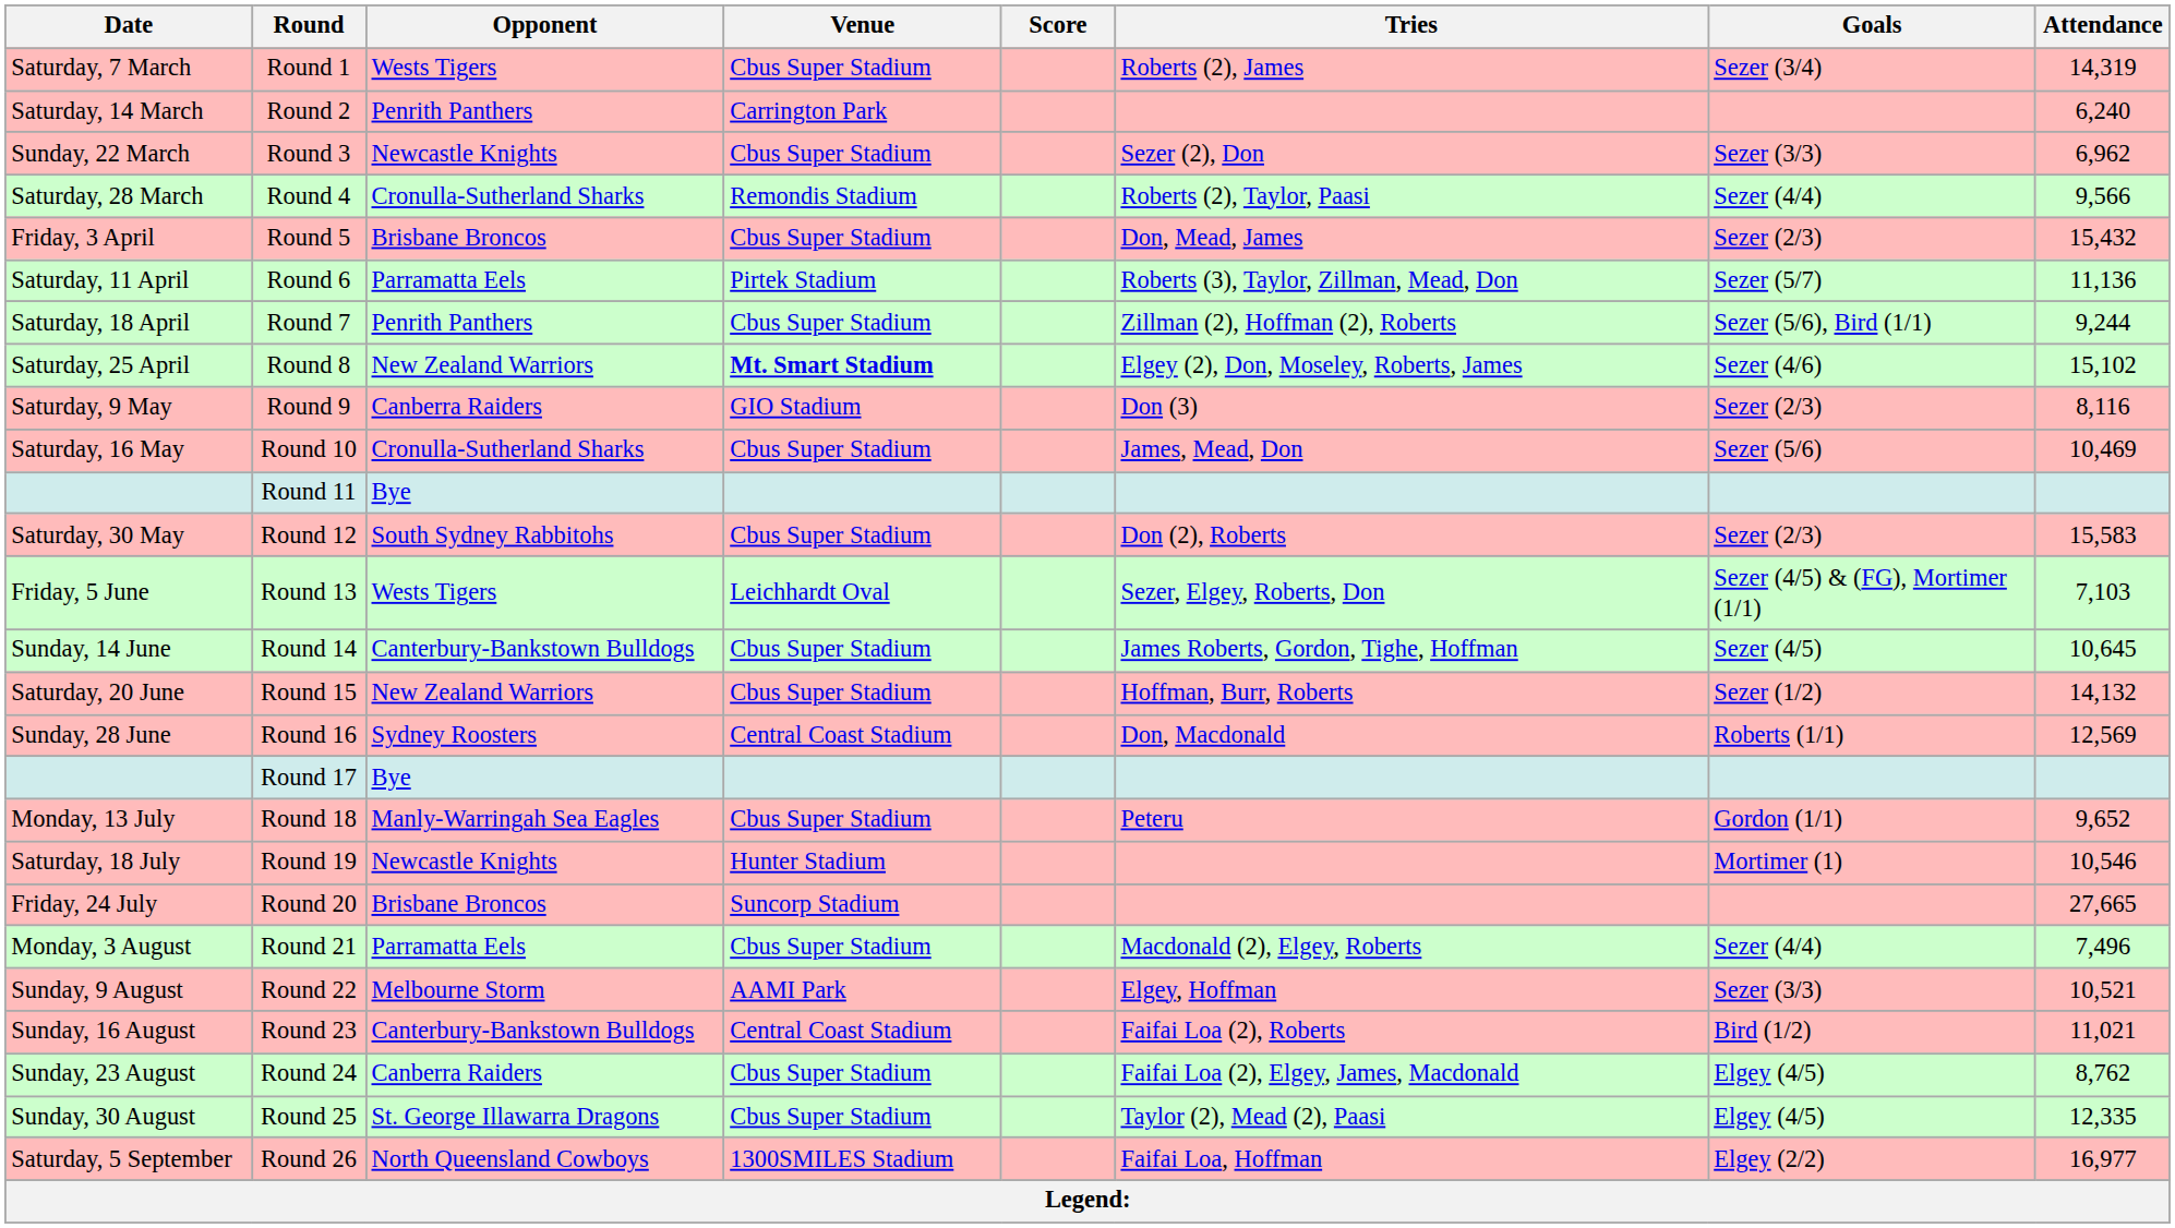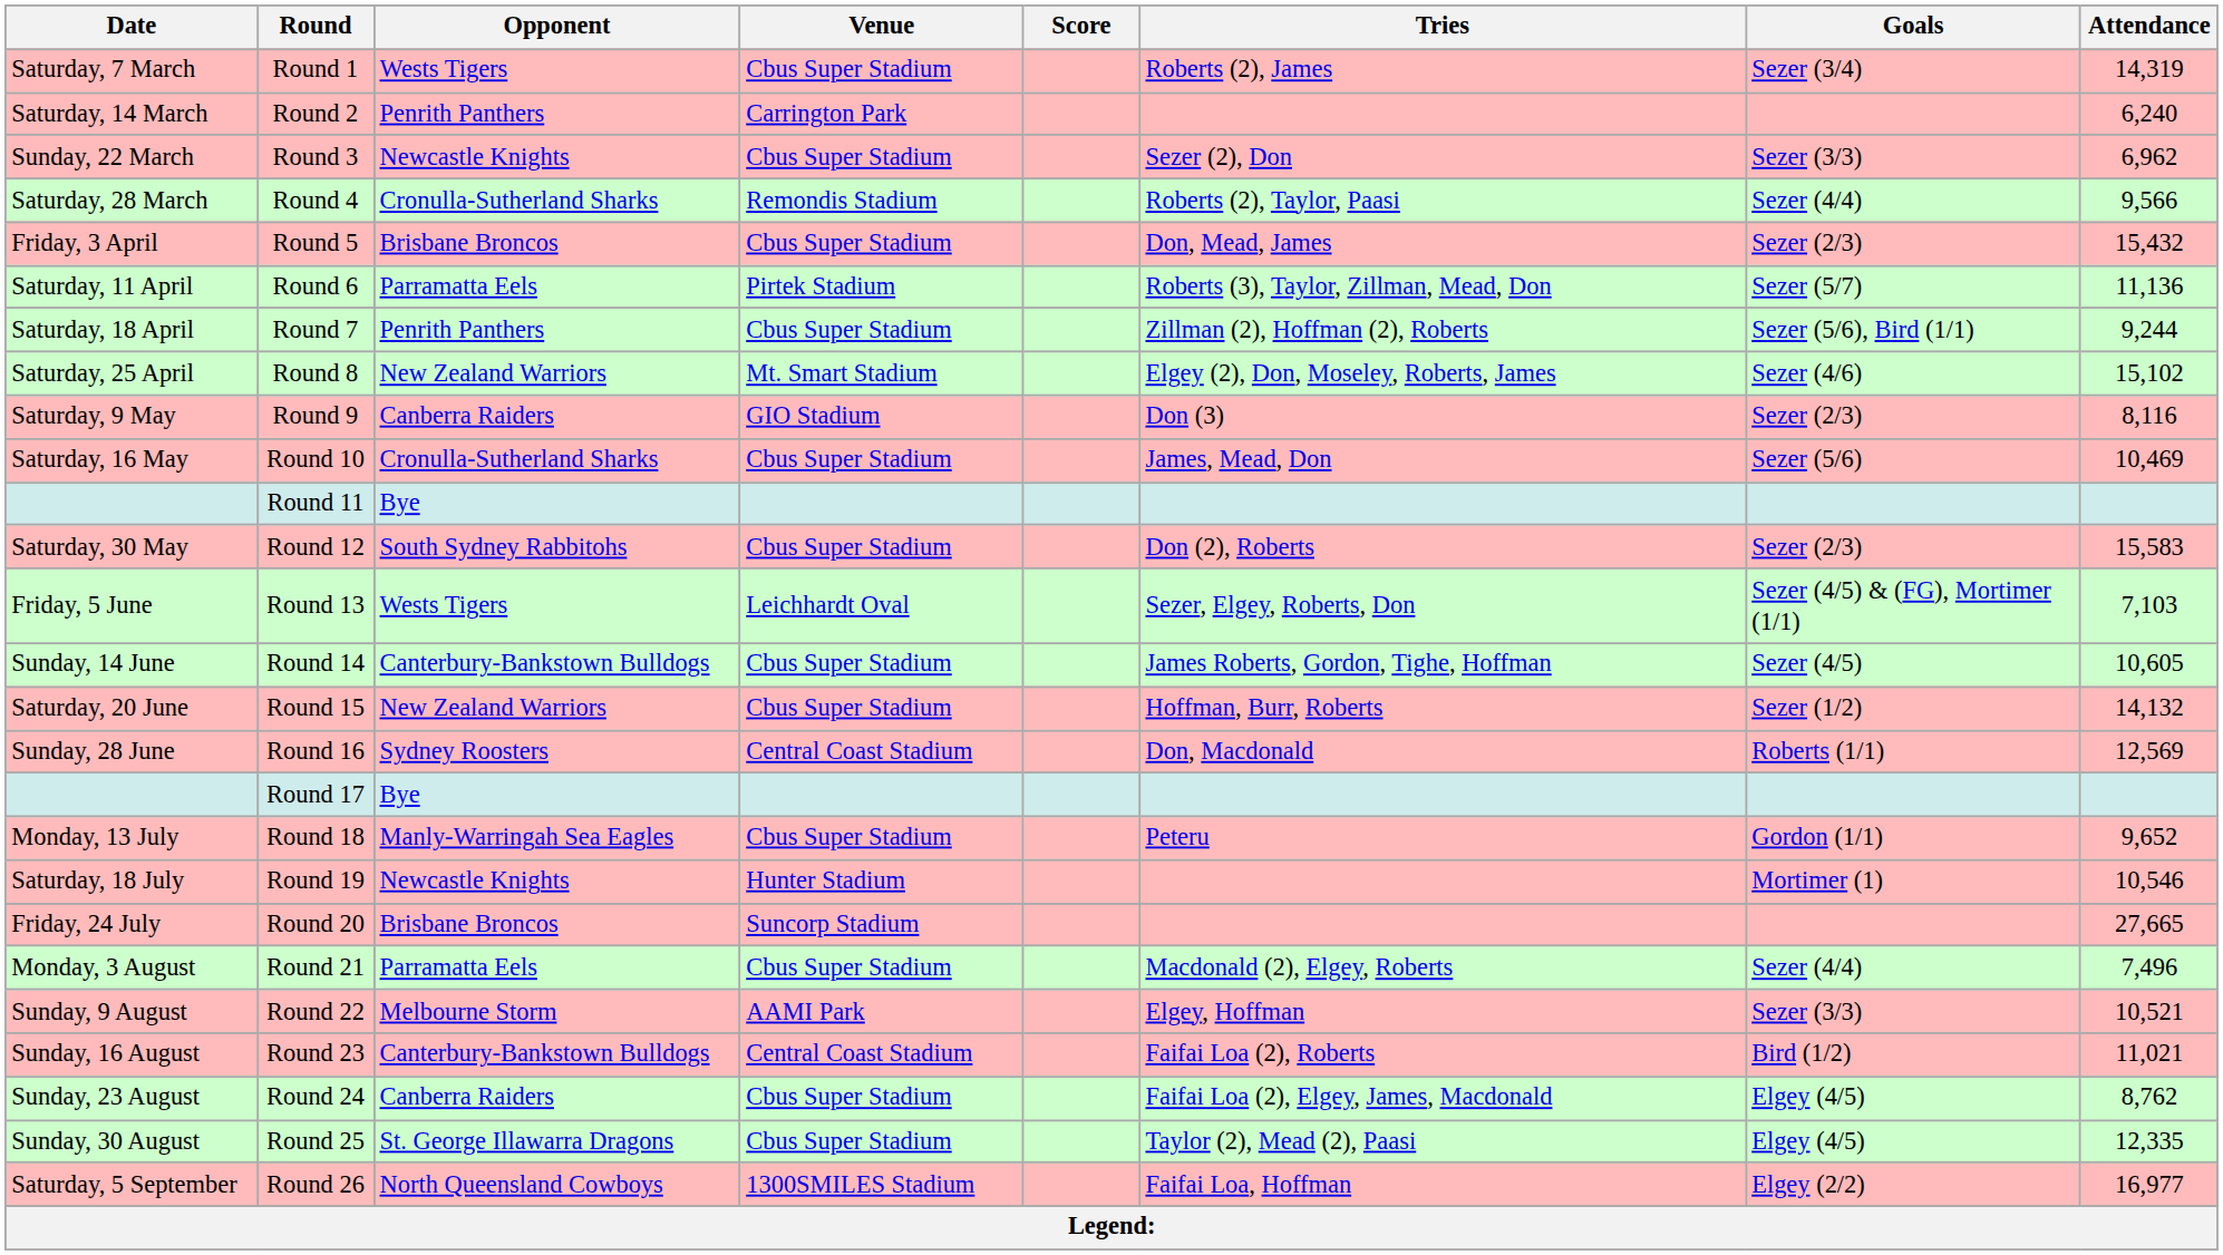 <table class="wikitable" style="font-size:75%;">
 <tr>
 <th width="115">Date</th>
 <th width="50">Round</th>
 <th width="170">Opponent</th>
 <th width="130">Venue</th>
 <th width="50">Score</th>
 <th width="285">Tries</th>
 <th width="155">Goals</th>
 <th width="60">Attendance</th>
 </tr>
 <tr bgcolor=#FFBBBB>
 <td>Saturday, 7 March</td>
 <td style="text-align:center;">Round 1</td>
 <td> <a href='#'>Wests Tigers</a></td>
 <td><a href='#'>Cbus Super Stadium</a></td>
 <td style="text-align:center;"></td>
 <td><a href='#'>Roberts</a> (2), <a href='#'>James</a></td>
 <td><a href='#'>Sezer</a> (3/4)</td>
 <td style="text-align:center;">14,319</td>
 </tr>
 <tr bgcolor=#FFBBBB>
 <td>Saturday, 14 March</td>
 <td style="text-align:center;">Round 2</td>
 <td> <a href='#'>Penrith Panthers</a></td>
 <td><a href='#'>Carrington Park</a></td>
 <td style="text-align:center;"></td>
 <td></td>
 <td></td>
 <td style="text-align:center;">6,240</td>
 </tr>
 <tr bgcolor=#FFBBBB>
 <td>Sunday, 22 March</td>
 <td style="text-align:center;">Round 3</td>
 <td> <a href='#'>Newcastle Knights</a></td>
 <td><a href='#'>Cbus Super Stadium</a></td>
 <td style="text-align:center;"></td>
 <td><a href='#'>Sezer</a> (2), <a href='#'>Don</a></td>
 <td><a href='#'>Sezer</a> (3/3)</td>
 <td style="text-align:center;">6,962</td>
 </tr>
 <tr bgcolor=#CCFFCC>
 <td>Saturday, 28 March</td>
 <td style="text-align:center;">Round 4</td>
 <td> <a href='#'>Cronulla-Sutherland Sharks</a></td>
 <td><a href='#'>Remondis Stadium</a></td>
 <td style="text-align:center;"></td>
 <td><a href='#'>Roberts</a> (2), <a href='#'>Taylor</a>, <a href='#'>Paasi</a></td>
 <td><a href='#'>Sezer</a> (4/4)</td>
 <td style="text-align:center;">9,566</td>
 </tr>
 <tr bgcolor=#FFBBBB>
 <td>Friday, 3 April</td>
 <td style="text-align:center;">Round 5</td>
 <td> <a href='#'>Brisbane Broncos</a></td>
 <td><a href='#'>Cbus Super Stadium</a></td>
 <td style="text-align:center;"></td>
 <td><a href='#'>Don</a>, <a href='#'>Mead</a>, <a href='#'>James</a></td>
 <td><a href='#'>Sezer</a> (2/3)</td>
 <td style="text-align:center;">15,432</td>
 </tr>
 <tr bgcolor=#CCFFCC>
 <td>Saturday, 11 April</td>
 <td style="text-align:center;">Round 6</td>
 <td> <a href='#'>Parramatta Eels</a></td>
 <td><a href='#'>Pirtek Stadium</a></td>
 <td style="text-align:center;"></td>
 <td><a href='#'>Roberts</a> (3), <a href='#'>Taylor</a>, <a href='#'>Zillman</a>, <a href='#'>Mead</a>, <a href='#'>Don</a></td>
 <td><a href='#'>Sezer</a> (5/7)</td>
 <td style="text-align:center;">11,136</td>
 </tr>
 <tr bgcolor=#CCFFCC>
 <td>Saturday, 18 April</td>
 <td style="text-align:center;">Round 7</td>
 <td> <a href='#'>Penrith Panthers</a></td>
 <td><a href='#'>Cbus Super Stadium</a></td>
 <td style="text-align:center;"></td>
 <td><a href='#'>Zillman</a> (2), <a href='#'>Hoffman</a> (2), <a href='#'>Roberts</a></td>
 <td><a href='#'>Sezer</a> (5/6), <a href='#'>Bird</a> (1/1)</td>
 <td style="text-align:center;">9,244</td>
 </tr>
 <tr bgcolor=#CCFFCC>
 <td>Saturday, 25 April</td>
 <td style="text-align:center;">Round 8</td>
 <td> <a href='#'>New Zealand Warriors</a></td>
-<td><strong><a href='#'>Mt. Smart Stadium</a></strong></td>
+<td><a href='#'>Mt. Smart Stadium</a></td>
 <td style="text-align:center;"></td>
 <td><a href='#'>Elgey</a> (2), <a href='#'>Don</a>, <a href='#'>Moseley</a>, <a href='#'>Roberts</a>, <a href='#'>James</a></td>
 <td><a href='#'>Sezer</a> (4/6)</td>
 <td style="text-align:center;">15,102</td>
 </tr>
 <tr bgcolor=#FFBBBB>
 <td>Saturday, 9 May</td>
 <td style="text-align:center;">Round 9</td>
 <td> <a href='#'>Canberra Raiders</a></td>
 <td><a href='#'>GIO Stadium</a></td>
 <td style="text-align:center;"></td>
 <td><a href='#'>Don</a> (3)</td>
 <td><a href='#'>Sezer</a> (2/3)</td>
 <td style="text-align:center;">8,116</td>
 </tr>
 <tr bgcolor=#FFBBBB>
 <td>Saturday, 16 May</td>
 <td style="text-align:center;">Round 10</td>
 <td> <a href='#'>Cronulla-Sutherland Sharks</a></td>
 <td><a href='#'>Cbus Super Stadium</a></td>
 <td style="text-align:center;"></td>
 <td><a href='#'>James</a>, <a href='#'>Mead</a>, <a href='#'>Don</a></td>
 <td><a href='#'>Sezer</a> (5/6)</td>
 <td style="text-align:center;">10,469</td>
 </tr>
 <tr bgcolor=#CFECEC>
 <td></td>
 <td style="text-align:center;">Round 11</td>
 <td><a href='#'>Bye</a></td>
 <td></td>
 <td></td>
 <td></td>
 <td></td>
 <td></td>
 </tr>
 <tr bgcolor=#FFBBBB>
 <td>Saturday, 30 May</td>
 <td style="text-align:center;">Round 12</td>
 <td> <a href='#'>South Sydney Rabbitohs</a></td>
 <td><a href='#'>Cbus Super Stadium</a></td>
 <td style="text-align:center;"></td>
 <td><a href='#'>Don</a> (2), <a href='#'>Roberts</a></td>
 <td><a href='#'>Sezer</a> (2/3)</td>
 <td style="text-align:center;">15,583</td>
 </tr>
 <tr bgcolor=#CCFFCC>
 <td>Friday, 5 June</td>
 <td style="text-align:center;">Round 13</td>
 <td> <a href='#'>Wests Tigers</a></td>
 <td><a href='#'>Leichhardt Oval</a></td>
 <td style="text-align:center;"></td>
 <td><a href='#'>Sezer</a>, <a href='#'>Elgey</a>, <a href='#'>Roberts</a>, <a href='#'>Don</a></td>
 <td><a href='#'>Sezer</a> (4/5) & (<a href='#'>FG</a>), <a href='#'>Mortimer</a> (1/1)</td>
 <td style="text-align:center;">7,103</td>
 </tr>
 <tr bgcolor=#CCFFCC>
 <td>Sunday, 14 June</td>
 <td style="text-align:center;">Round 14</td>
 <td> <a href='#'>Canterbury-Bankstown Bulldogs</a></td>
 <td><a href='#'>Cbus Super Stadium</a></td>
 <td style="text-align:center;"></td>
 <td><a href='#'>James Roberts</a>, <a href='#'>Gordon</a>, <a href='#'>Tighe</a>, <a href='#'>Hoffman</a></td>
 <td><a href='#'>Sezer</a> (4/5)</td>
-<td style="text-align:center;">10,645</td>
+<td style="text-align:center;">10,605</td>
 </tr>
 <tr bgcolor=#FFBBBB>
 <td>Saturday, 20 June</td>
 <td style="text-align:center;">Round 15</td>
 <td> <a href='#'>New Zealand Warriors</a></td>
 <td><a href='#'>Cbus Super Stadium</a></td>
 <td style="text-align:center;"></td>
 <td><a href='#'>Hoffman</a>, <a href='#'>Burr</a>, <a href='#'>Roberts</a></td>
 <td><a href='#'>Sezer</a> (1/2)</td>
 <td style="text-align:center;">14,132</td>
 </tr>
 <tr bgcolor=#FFBBBB>
 <td>Sunday, 28 June</td>
 <td style="text-align:center;">Round 16</td>
 <td> <a href='#'>Sydney Roosters</a></td>
 <td><a href='#'>Central Coast Stadium</a></td>
 <td style="text-align:center;"></td>
 <td><a href='#'>Don</a>, <a href='#'>Macdonald</a></td>
 <td><a href='#'>Roberts</a> (1/1)</td>
 <td style="text-align:center;">12,569</td>
 </tr>
 <tr bgcolor=#CFECEC>
 <td></td>
 <td style="text-align:center;">Round 17</td>
 <td><a href='#'>Bye</a></td>
 <td></td>
 <td></td>
 <td></td>
 <td></td>
 <td></td>
 </tr>
 <tr bgcolor=#FFBBBB>
 <td>Monday, 13 July</td>
 <td style="text-align:center;">Round 18</td>
 <td> <a href='#'>Manly-Warringah Sea Eagles</a></td>
 <td><a href='#'>Cbus Super Stadium</a></td>
 <td style="text-align:center;"></td>
 <td><a href='#'>Peteru</a></td>
 <td><a href='#'>Gordon</a> (1/1)</td>
 <td style="text-align:center;">9,652</td>
 </tr>
 <tr bgcolor=#FFBBBB>
 <td>Saturday, 18 July</td>
 <td style="text-align:center;">Round 19</td>
 <td> <a href='#'>Newcastle Knights</a></td>
 <td><a href='#'>Hunter Stadium</a></td>
 <td style="text-align:center;"></td>
 <td></td>
 <td><a href='#'>Mortimer</a> (1)</td>
 <td style="text-align:center;">10,546</td>
 </tr>
 <tr bgcolor=#FFBBBB>
 <td>Friday, 24 July</td>
 <td style="text-align:center;">Round 20</td>
 <td> <a href='#'>Brisbane Broncos</a></td>
 <td><a href='#'>Suncorp Stadium</a></td>
 <td style="text-align:center;"></td>
 <td></td>
 <td></td>
 <td style="text-align:center;">27,665</td>
 </tr>
 <tr bgcolor=#CCFFCC>
 <td>Monday, 3 August</td>
 <td style="text-align:center;">Round 21</td>
 <td> <a href='#'>Parramatta Eels</a></td>
 <td><a href='#'>Cbus Super Stadium</a></td>
 <td style="text-align:center;"></td>
 <td><a href='#'>Macdonald</a> (2), <a href='#'>Elgey</a>, <a href='#'>Roberts</a></td>
 <td><a href='#'>Sezer</a> (4/4)</td>
 <td style="text-align:center;">7,496</td>
 </tr>
 <tr bgcolor=#FFBBBB>
 <td>Sunday, 9 August</td>
 <td style="text-align:center;">Round 22</td>
 <td> <a href='#'>Melbourne Storm</a></td>
 <td><a href='#'>AAMI Park</a></td>
 <td style="text-align:center;"></td>
 <td><a href='#'>Elgey</a>, <a href='#'>Hoffman</a></td>
 <td><a href='#'>Sezer</a> (3/3)</td>
 <td style="text-align:center;">10,521</td>
 </tr>
 <tr bgcolor=#FFBBBB>
 <td>Sunday, 16 August</td>
 <td style="text-align:center;">Round 23</td>
 <td> <a href='#'>Canterbury-Bankstown Bulldogs</a></td>
 <td><a href='#'>Central Coast Stadium</a></td>
 <td style="text-align:center;"></td>
 <td><a href='#'>Faifai Loa</a> (2), <a href='#'>Roberts</a></td>
 <td><a href='#'>Bird</a> (1/2)</td>
 <td style="text-align:center;">11,021</td>
 </tr>
 <tr bgcolor=#CCFFCC>
 <td>Sunday, 23 August</td>
 <td style="text-align:center;">Round 24</td>
 <td> <a href='#'>Canberra Raiders</a></td>
 <td><a href='#'>Cbus Super Stadium</a></td>
 <td style="text-align:center;"></td>
 <td><a href='#'>Faifai Loa</a> (2), <a href='#'>Elgey</a>, <a href='#'>James</a>, <a href='#'>Macdonald</a></td>
 <td><a href='#'>Elgey</a> (4/5)</td>
 <td style="text-align:center;">8,762</td>
 </tr>
 <tr bgcolor=#CCFFCC>
 <td>Sunday, 30 August</td>
 <td style="text-align:center;">Round 25</td>
 <td> <a href='#'>St. George Illawarra Dragons</a></td>
 <td><a href='#'>Cbus Super Stadium</a></td>
 <td style="text-align:center;"></td>
 <td><a href='#'>Taylor</a> (2), <a href='#'>Mead</a> (2), <a href='#'>Paasi</a></td>
 <td><a href='#'>Elgey</a> (4/5)</td>
 <td style="text-align:center;">12,335</td>
 </tr>
 <tr bgcolor=#FFBBBB>
 <td>Saturday, 5 September</td>
 <td style="text-align:center;">Round 26</td>
 <td> <a href='#'>North Queensland Cowboys</a></td>
 <td><a href='#'>1300SMILES Stadium</a></td>
 <td style="text-align:center;"></td>
 <td><a href='#'>Faifai Loa</a>, <a href='#'>Hoffman</a></td>
 <td><a href='#'>Elgey</a> (2/2)</td>
 <td style="text-align:center;">16,977</td>
 </tr>
 <tr>
 <th colspan="11"><strong>Legend</strong>:    </th>
 </tr>
 <tr>
 </tr>
 </table>
